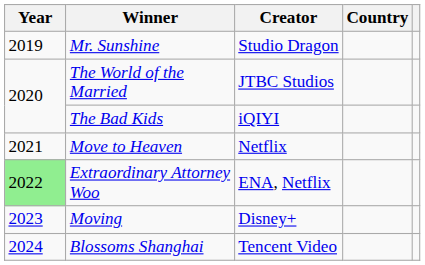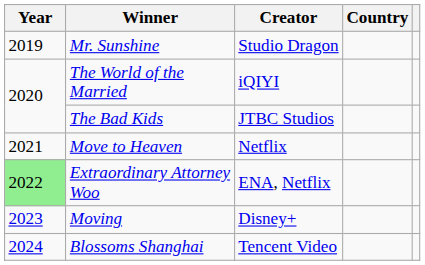 <table class="wikitable" | align=center>
 <tr>
 <th style="width:50px">Year</th>
 <th style="width:150px">Winner</th>
 <th>Creator</th>
 <th>Country</th>
 <th></th>
 </tr>
 <tr>
 <td rowspan="1">2019</td>
 <td><em><a href='#'>Mr. Sunshine</a></em></td>
 <td><a href='#'>Studio Dragon</a></td>
 <td></td>
 <td style="text-align: center;"></td>
 </tr>
 <tr>
 <td rowspan="2">2020</td>
 <td><em><a href='#'>The World of the Married</a></em></td>
-<td><a href='#'>JTBC Studios</a></td>
+<td><a href='#'>iQIYI</a></td>
 <td></td>
 <td style="text-align: center;"></td>
 </tr>
 <tr>
 <td><em><a href='#'>The Bad Kids</a></em></td>
-<td><a href='#'>iQIYI</a></td>
+<td><a href='#'>JTBC Studios</a></td>
 <td></td>
 <td style="text-align: center;"></td>
 </tr>
 <tr>
 <td rowspan="1">2021</td>
 <td><em><a href='#'>Move to Heaven</a></em></td>
 <td><a href='#'>Netflix</a></td>
 <td></td>
 <td style="text-align: center;"></td>
 </tr>
 <tr>
 <td rowspan="1" style="background: lightgreen;">2022</td>
 <td><em><a href='#'>Extraordinary Attorney Woo</a></em></td>
 <td><a href='#'>ENA</a>, <a href='#'>Netflix</a></td>
 <td></td>
 <td style="text-align: center;"></td>
 </tr>
 <tr>
 <td><a href='#'>2023</a></td>
 <td><em><a href='#'>Moving</a></em></td>
 <td><a href='#'>Disney+</a></td>
 <td></td>
 <td style="text-align: center;"></td>
 </tr>
 <tr>
 <td><a href='#'>2024</a></td>
 <td><em><a href='#'>Blossoms Shanghai</a></em></td>
 <td><a href='#'>Tencent Video</a></td>
 <td></td>
 <td style="text-align: center;"></td>
 </tr>
 </table>
